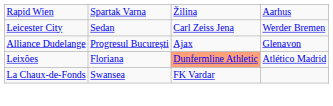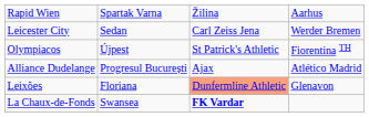 <table class="wikitable">
 <tr>
 <td> <a href='#'>Rapid Wien</a> </td>
 <td> <a href='#'>Spartak Varna</a> </td>
 <td> <a href='#'>Žilina</a> </td>
 <td> <a href='#'>Aarhus</a> </td>
 </tr>
 <tr>
 <td> <a href='#'>Leicester City</a> </td>
 <td> <a href='#'>Sedan</a> </td>
 <td> <a href='#'>Carl Zeiss Jena</a> </td>
 <td> <a href='#'>Werder Bremen</a> </td>
 </tr>
 <tr>
+<td> <a href='#'>Olympiacos</a> </td>
+<td> <a href='#'>Újpest</a> </td>
+<td> <a href='#'>St Patrick's Athletic</a> </td>
+<td> <a href='#'>Fiorentina</a> <sup><a href='#'>TH</a></sup></td>
+</tr>
+<tr>
 <td> <a href='#'>Alliance Dudelange</a> </td>
 <td> <a href='#'>Progresul București</a> </td>
 <td> <a href='#'>Ajax</a> </td>
-<td> <a href='#'>Glenavon</a> </td>
+<td> <a href='#'>Atlético Madrid</a> </td>
 </tr>
 <tr>
 <td> <a href='#'>Leixões</a> </td>
 <td> <a href='#'>Floriana</a> </td>
 <td style="background: lightsalmon;"> <a href='#'>Dunfermline Athletic</a> </td>
-<td> <a href='#'>Atlético Madrid</a> </td>
+<td> <a href='#'>Glenavon</a> </td>
 </tr>
 <tr>
 <td> <a href='#'>La Chaux-de-Fonds</a> </td>
 <td> <a href='#'>Swansea</a> </td>
-<td> <a href='#'>FK Vardar</a> </td>
+<td><strong> <a href='#'>FK Vardar</a> </strong></td>
 </tr>
 </table>
